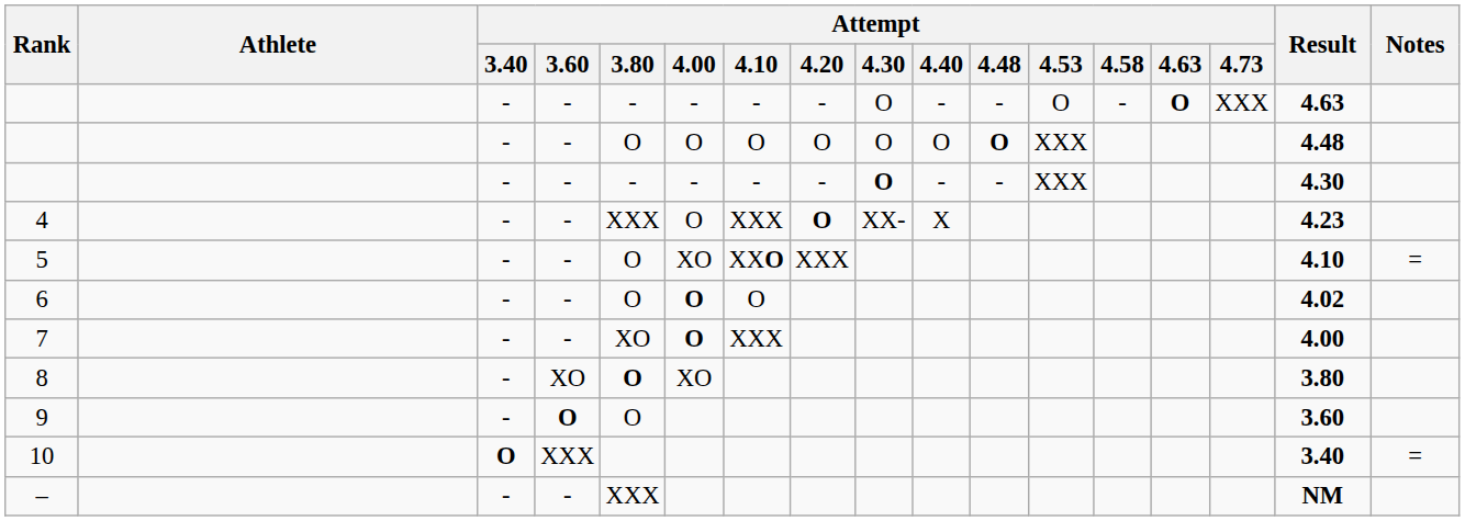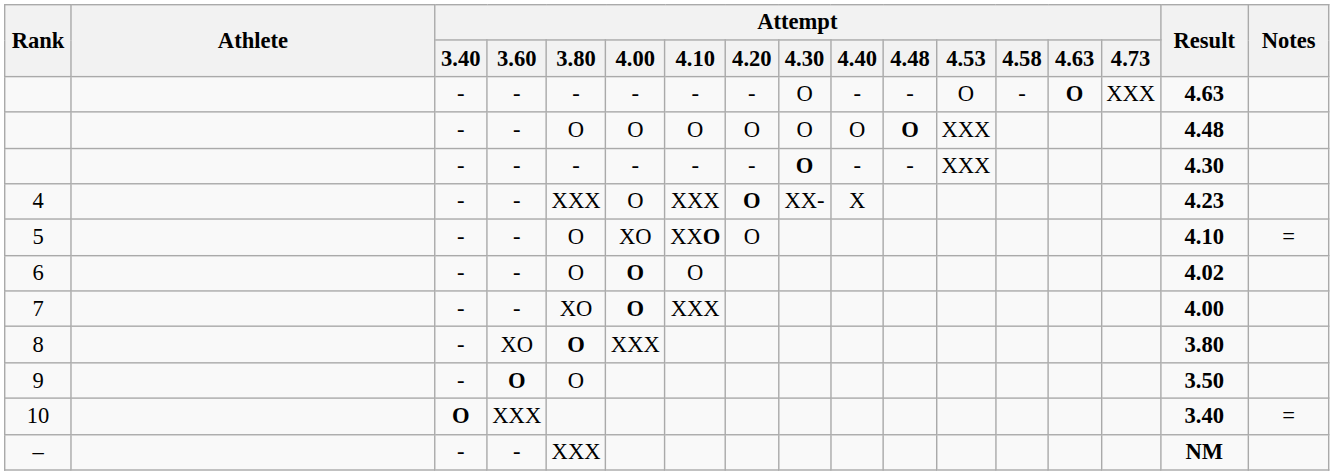 <table class="wikitable" style="text-align:center">
 <tr>
 <th rowspan=2 width=40>Rank</th>
 <th rowspan=2 width=250>Athlete</th>
 <th colspan=13>Attempt</th>
 <th rowspan=2 width=55>Result</th>
 <th rowspan=2 width=50>Notes</th>
 </tr>
 <tr>
 <th width=30>3.40</th>
 <th width=30>3.60</th>
 <th width=30>3.80</th>
 <th width=30>4.00</th>
 <th width=30>4.10</th>
 <th width=30>4.20</th>
 <th width=30>4.30</th>
 <th width=30>4.40</th>
 <th width=30>4.48</th>
 <th width=30>4.53</th>
 <th width=30>4.58</th>
 <th width=30>4.63</th>
 <th width=30>4.73</th>
 </tr>
 <tr>
 <td></td>
 <td align=left></td>
 <td>-</td>
 <td>-</td>
 <td>-</td>
 <td>-</td>
 <td>-</td>
 <td>-</td>
 <td>O</td>
 <td>-</td>
 <td>-</td>
 <td>O</td>
 <td>-</td>
 <td><strong>O</strong></td>
 <td>XXX</td>
 <td><strong>4.63</strong></td>
 <td></td>
 </tr>
 <tr>
 <td></td>
 <td align=left></td>
 <td>-</td>
 <td>-</td>
 <td>O</td>
 <td>O</td>
 <td>O</td>
 <td>O</td>
 <td>O</td>
 <td>O</td>
 <td><strong>O</strong></td>
 <td>XXX</td>
 <td></td>
 <td></td>
 <td></td>
 <td><strong>4.48</strong></td>
 <td></td>
 </tr>
 <tr>
 <td></td>
 <td align=left></td>
 <td>-</td>
 <td>-</td>
 <td>-</td>
 <td>-</td>
 <td>-</td>
 <td>-</td>
 <td><strong>O</strong></td>
 <td>-</td>
 <td>-</td>
 <td>XXX</td>
 <td></td>
 <td></td>
 <td></td>
 <td><strong>4.30</strong></td>
 <td></td>
 </tr>
 <tr>
 <td>4</td>
 <td align=left></td>
 <td>-</td>
 <td>-</td>
 <td>XXX</td>
 <td>O</td>
 <td>XXX</td>
 <td><strong>O</strong></td>
 <td>XX-</td>
 <td>X</td>
 <td></td>
 <td></td>
 <td></td>
 <td></td>
 <td></td>
 <td><strong>4.23</strong></td>
 <td></td>
 </tr>
 <tr>
 <td>5</td>
 <td align=left></td>
 <td>-</td>
 <td>-</td>
 <td>O</td>
 <td>XO</td>
 <td>XX<strong>O</strong></td>
-<td>XXX</td>
+<td>O</td>
 <td></td>
 <td></td>
 <td></td>
 <td></td>
 <td></td>
 <td></td>
 <td></td>
 <td><strong>4.10</strong></td>
 <td>=</td>
 </tr>
 <tr>
 <td>6</td>
 <td align=left></td>
 <td>-</td>
 <td>-</td>
 <td>O</td>
 <td><strong>O</strong></td>
 <td>O</td>
 <td></td>
 <td></td>
 <td></td>
 <td></td>
 <td></td>
 <td></td>
 <td></td>
 <td></td>
 <td><strong>4.02</strong></td>
 <td></td>
 </tr>
 <tr>
 <td>7</td>
 <td align=left></td>
 <td>-</td>
 <td>-</td>
 <td>XO</td>
 <td><strong>O</strong></td>
 <td>XXX</td>
 <td></td>
 <td></td>
 <td></td>
 <td></td>
 <td></td>
 <td></td>
 <td></td>
 <td></td>
 <td><strong>4.00</strong></td>
 <td></td>
 </tr>
 <tr>
 <td>8</td>
 <td align=left></td>
 <td>-</td>
 <td>XO</td>
 <td><strong>O</strong></td>
-<td>XO</td>
+<td>XXX</td>
 <td></td>
 <td></td>
 <td></td>
 <td></td>
 <td></td>
 <td></td>
 <td></td>
 <td></td>
 <td></td>
 <td><strong>3.80 </strong></td>
 <td></td>
 </tr>
 <tr>
 <td>9</td>
 <td align=left></td>
 <td>-</td>
 <td><strong>O</strong></td>
 <td>O</td>
 <td></td>
 <td></td>
 <td></td>
 <td></td>
 <td></td>
 <td></td>
 <td></td>
 <td></td>
 <td></td>
 <td></td>
-<td><strong>3.60</strong></td>
+<td><strong>3.50</strong></td>
 <td></td>
 </tr>
 <tr>
 <td>10</td>
 <td align=left></td>
 <td><strong>O</strong></td>
 <td>XXX</td>
 <td></td>
 <td></td>
 <td></td>
 <td></td>
 <td></td>
 <td></td>
 <td></td>
 <td></td>
 <td></td>
 <td></td>
 <td></td>
 <td><strong>3.40</strong></td>
 <td>=</td>
 </tr>
 <tr>
 <td>–</td>
 <td align=left></td>
 <td>-</td>
 <td>-</td>
 <td>XXX</td>
 <td></td>
 <td></td>
 <td></td>
 <td></td>
 <td></td>
 <td></td>
 <td></td>
 <td></td>
 <td></td>
 <td></td>
 <td><strong>NM</strong></td>
 <td></td>
 </tr>
 </table>
